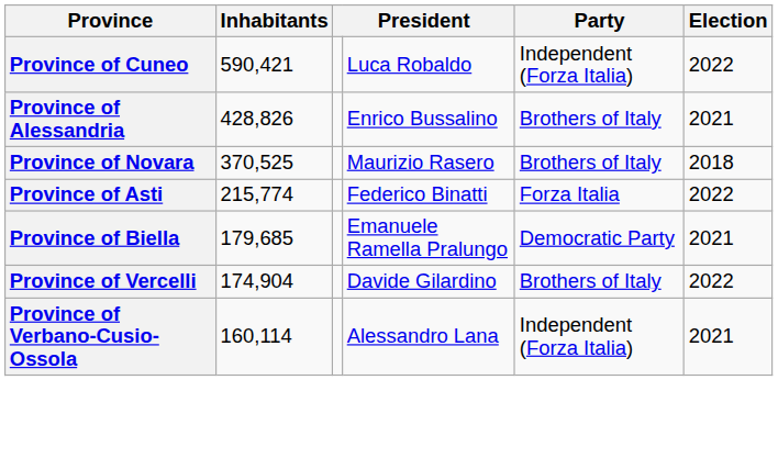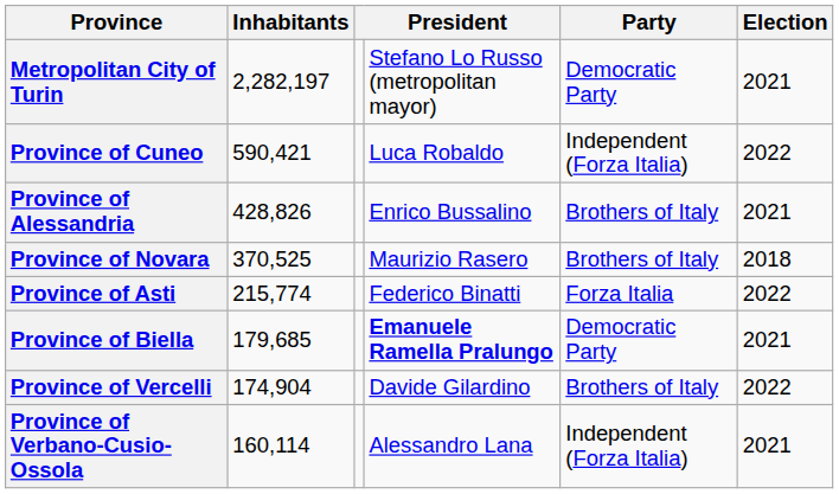 <table class="wikitable" border="1">
 <tr>
 <th scope="col">Province</th>
 <th colspan=1>Inhabitants</th>
 <th colspan=2>President</th>
 <th colspan=1>Party</th>
 <th colspan=1>Election</th>
+</tr>
+<tr>
+<th scope="row" style="text-align: left;"><a href='#'>Metropolitan City of Turin</a></th>
+<td>2,282,197</td>
+<td></td>
+<td><a href='#'>Stefano Lo Russo</a><br>(metropolitan mayor)</td>
+<td><a href='#'>Democratic Party</a></td>
+<td>2021</td>
 </tr>
 <tr>
 <th scope="row" style="text-align: left;"><a href='#'>Province of Cuneo</a></th>
 <td>590,421</td>
 <td></td>
 <td><a href='#'>Luca Robaldo</a></td>
 <td>Independent (<a href='#'>Forza Italia</a>)</td>
 <td>2022</td>
 </tr>
 <tr>
 <th scope="row" style="text-align: left;"><a href='#'>Province of Alessandria</a></th>
 <td>428,826</td>
 <td></td>
 <td><a href='#'>Enrico Bussalino</a></td>
 <td><a href='#'>Brothers of Italy</a></td>
 <td>2021</td>
 </tr>
 <tr>
 <th scope="row" style="text-align: left;"><a href='#'>Province of Novara</a></th>
 <td>370,525</td>
 <td></td>
 <td><a href='#'>Maurizio Rasero</a></td>
 <td><a href='#'>Brothers of Italy</a></td>
 <td>2018</td>
 </tr>
 <tr>
 <th scope="row" style="text-align: left;"><a href='#'>Province of Asti</a></th>
 <td>215,774</td>
 <td></td>
 <td><a href='#'>Federico Binatti</a></td>
 <td><a href='#'>Forza Italia</a></td>
 <td>2022</td>
 </tr>
 <tr>
 <th scope="row" style="text-align: left;"><a href='#'>Province of Biella</a></th>
 <td>179,685</td>
 <td></td>
-<td><a href='#'>Emanuele Ramella Pralungo</a></td>
+<td><strong><a href='#'>Emanuele Ramella Pralungo</a></strong></td>
 <td><a href='#'>Democratic Party</a></td>
 <td>2021</td>
 </tr>
 <tr>
 <th scope="row" style="text-align: left;"><a href='#'>Province of Vercelli</a></th>
 <td>174,904</td>
 <td></td>
 <td><a href='#'>Davide Gilardino</a></td>
 <td><a href='#'>Brothers of Italy</a></td>
 <td>2022</td>
 </tr>
 <tr>
 <th scope="row" style="text-align: left;"><a href='#'>Province of Verbano-Cusio-Ossola</a></th>
 <td>160,114</td>
 <td></td>
 <td><a href='#'>Alessandro Lana</a></td>
 <td>Independent (<a href='#'>Forza Italia</a>)</td>
 <td>2021</td>
 </tr>
 </table>
